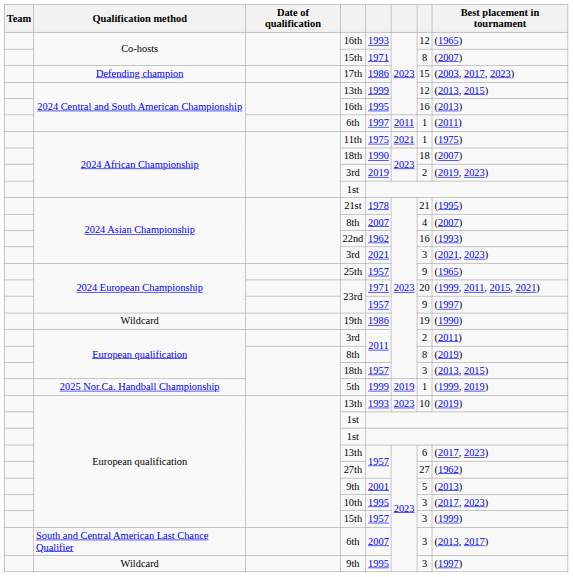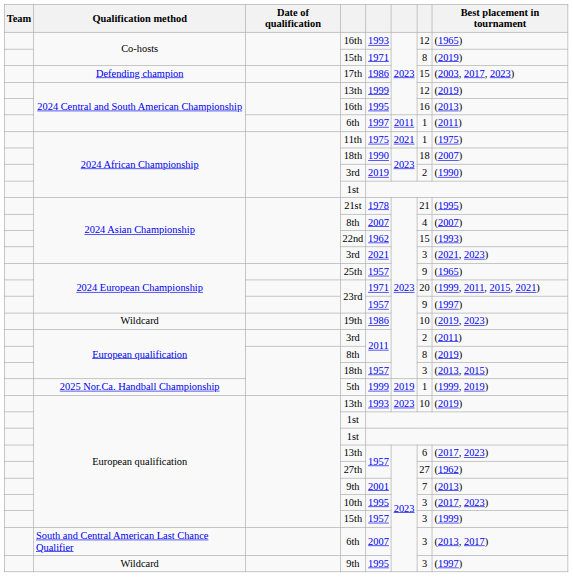 <table class="wikitable sortable">
 <tr>
 <th>Team</th>
 <th>Qualification method</th>
 <th>Date of qualification</th>
 <th></th>
 <th></th>
 <th></th>
 <th></th>
 <th>Best placement in tournament</th>
 </tr>
 <tr>
 <td></td>
 <td rowspan=2 align="center">Co-hosts</td>
 <td rowspan=2 align="center"></td>
 <td align="center">16th</td>
 <td align="center"><a href='#'>1993</a></td>
 <td rowspan=5 align="center"><a href='#'>2023</a></td>
 <td align="center">12</td>
 <td> (<a href='#'>1965</a>)</td>
 </tr>
 <tr>
 <td></td>
 <td align="center">15th</td>
 <td align="center"><a href='#'>1971</a></td>
 <td align="center">8</td>
-<td> (<a href='#'>2007</a>)</td>
+<td> (<a href='#'>2019</a>)</td>
 </tr>
 <tr>
 <td></td>
 <td align="center"><a href='#'>Defending champion</a></td>
 <td align="center"></td>
 <td align="center">17th</td>
 <td align="center"><a href='#'>1986</a></td>
 <td align="center">15</td>
 <td> (<a href='#'>2003</a>, <a href='#'>2017</a>, <a href='#'>2023</a>)</td>
 </tr>
 <tr>
 <td></td>
 <td rowspan="3" align="center"><a href='#'>2024 Central and South American Championship</a></td>
 <td rowspan="2" align="center"></td>
 <td align="center">13th</td>
 <td align="center"><a href='#'>1999</a></td>
 <td align="center">12</td>
-<td> (<a href='#'>2013</a>, <a href='#'>2015</a>)</td>
+<td> (<a href='#'>2019</a>)</td>
 </tr>
 <tr>
 <td></td>
 <td align="center">16th</td>
 <td align="center"><a href='#'>1995</a></td>
 <td align="center">16</td>
 <td> (<a href='#'>2013</a>)</td>
 </tr>
 <tr>
 <td></td>
 <td align="center"></td>
 <td align="center">6th</td>
 <td align="center"><a href='#'>1997</a></td>
 <td align="center"><a href='#'>2011</a></td>
 <td align="center">1</td>
 <td> (<a href='#'>2011</a>)</td>
 </tr>
 <tr>
 <td></td>
 <td rowspan=4 align="center"><a href='#'>2024 African Championship</a></td>
 <td rowspan=4 align="center"></td>
 <td align="center">11th</td>
 <td align="center"><a href='#'>1975</a></td>
 <td align="center"><a href='#'>2021</a></td>
 <td align="center">1</td>
 <td> (<a href='#'>1975</a>)</td>
 </tr>
 <tr>
 <td></td>
 <td align="center">18th</td>
 <td align="center"><a href='#'>1990</a></td>
 <td rowspan=2 align="center"><a href='#'>2023</a></td>
 <td align="center">18</td>
 <td> (<a href='#'>2007</a>)</td>
 </tr>
 <tr>
 <td></td>
 <td align="center">3rd</td>
 <td align="center"><a href='#'>2019</a></td>
 <td align="center">2</td>
-<td> (<a href='#'>2019</a>, <a href='#'>2023</a>)</td>
+<td> (<a href='#'>1990</a>)</td>
 </tr>
 <tr>
 <td></td>
 <td align="center">1st</td>
 <td align="center" colspan=4></td>
 </tr>
 <tr>
 <td></td>
 <td rowspan=4 align="center"><a href='#'>2024 Asian Championship</a></td>
 <td rowspan=4 align="center"></td>
 <td align="center">21st</td>
 <td align="center"><a href='#'>1978</a></td>
 <td rowspan=11 align="center"><a href='#'>2023</a></td>
 <td align="center">21</td>
 <td> (<a href='#'>1995</a>)</td>
 </tr>
 <tr>
 <td></td>
 <td align="center">8th</td>
 <td align="center"><a href='#'>2007</a></td>
 <td align="center">4</td>
 <td> (<a href='#'>2007</a>)</td>
 </tr>
 <tr>
 <td></td>
 <td align="center">22nd</td>
 <td align="center"><a href='#'>1962</a></td>
-<td align="center">16</td>
+<td align="center">15</td>
 <td> (<a href='#'>1993</a>)</td>
 </tr>
 <tr>
 <td></td>
 <td align="center">3rd</td>
 <td align="center"><a href='#'>2021</a></td>
 <td align="center">3</td>
 <td> (<a href='#'>2021</a>, <a href='#'>2023</a>)</td>
 </tr>
 <tr>
 <td></td>
 <td rowspan=3 align="center"><a href='#'>2024 European Championship</a></td>
 <td align="center"></td>
 <td align="center">25th</td>
 <td align="center"><a href='#'>1957</a></td>
 <td align="center">9</td>
 <td> (<a href='#'>1965</a>)</td>
 </tr>
 <tr>
 <td></td>
 <td align="center"></td>
 <td rowspan=2 align="center">23rd</td>
 <td align="center"><a href='#'>1971</a></td>
 <td align="center">20</td>
 <td> (<a href='#'>1999</a>, <a href='#'>2011</a>, <a href='#'>2015</a>, <a href='#'>2021</a>)</td>
 </tr>
 <tr>
 <td></td>
 <td align="center"></td>
 <td align="center"><a href='#'>1957</a></td>
 <td align="center">9</td>
 <td> (<a href='#'>1997</a>)</td>
 </tr>
 <tr>
 <td></td>
 <td align="center">Wildcard</td>
 <td align="center"></td>
 <td align="center">19th</td>
 <td align="center"><a href='#'>1986</a></td>
-<td align="center">19</td>
-<td> (<a href='#'>1990</a>)</td>
+<td align="center">10</td>
+<td> (<a href='#'>2019</a>, <a href='#'>2023</a>)</td>
 </tr>
 <tr>
 <td></td>
 <td align="center" rowspan=3><a href='#'>European qualification</a></td>
 <td align="center"></td>
 <td align="center">3rd</td>
 <td align="center" rowspan=2><a href='#'>2011</a></td>
 <td align="center">2</td>
 <td> (<a href='#'>2011</a>)</td>
 </tr>
 <tr>
 <td></td>
 <td rowspan="3" align="center"></td>
 <td align="center">8th</td>
 <td align="center">8</td>
 <td> (<a href='#'>2019</a>)</td>
 </tr>
 <tr>
 <td></td>
 <td align="center">18th</td>
 <td align="center"><a href='#'>1957</a></td>
 <td align="center">3</td>
 <td> (<a href='#'>2013</a>, <a href='#'>2015</a>)</td>
 </tr>
 <tr>
 <td></td>
 <td align="center"><a href='#'>2025 Nor.Ca. Handball Championship</a></td>
 <td align="center">5th</td>
 <td align="center"><a href='#'>1999</a></td>
 <td align="center"><a href='#'>2019</a></td>
 <td align="center">1</td>
 <td> (<a href='#'>1999</a>, <a href='#'>2019</a>)</td>
 </tr>
 <tr>
 <td></td>
 <td rowspan="8" align="center">European qualification</td>
 <td rowspan="8" align="center"></td>
 <td align="center">13th</td>
 <td align="center"><a href='#'>1993</a></td>
 <td align="center"><a href='#'>2023</a></td>
 <td align="center">10</td>
 <td> (<a href='#'>2019</a>)</td>
 </tr>
 <tr>
 <td></td>
 <td align="center">1st</td>
 <td align="center" colspan=6></td>
 </tr>
 <tr>
 <td></td>
 <td align="center">1st</td>
 <td align="center" colspan=6></td>
 </tr>
 <tr>
 <td></td>
 <td align="center">13th</td>
 <td rowspan=2 align="center"><a href='#'>1957</a></td>
 <td align="center" rowspan=7><a href='#'>2023</a></td>
 <td align="center">6</td>
 <td> (<a href='#'>2017</a>, <a href='#'>2023</a>)</td>
 </tr>
 <tr>
 <td></td>
 <td align="center">27th</td>
 <td align="center">27</td>
 <td> (<a href='#'>1962</a>)</td>
 </tr>
 <tr>
 <td></td>
 <td align="center">9th</td>
 <td align="center"><a href='#'>2001</a></td>
-<td align="center">5</td>
+<td align="center">7</td>
 <td> (<a href='#'>2013</a>)</td>
 </tr>
 <tr>
 <td></td>
 <td align="center">10th</td>
 <td align="center"><a href='#'>1995</a></td>
 <td align="center">3</td>
 <td> (<a href='#'>2017</a>, <a href='#'>2023</a>)</td>
 </tr>
 <tr>
 <td></td>
 <td align="center">15th</td>
 <td align="center"><a href='#'>1957</a></td>
 <td align="center">3</td>
 <td> (<a href='#'>1999</a>)</td>
 </tr>
 <tr>
 <td></td>
 <td><a href='#'>South and Central American Last Chance Qualifier</a></td>
 <td align="center"></td>
 <td align="center">6th</td>
 <td align="center"><a href='#'>2007</a></td>
 <td align="center">3</td>
 <td> (<a href='#'>2013</a>, <a href='#'>2017</a>)</td>
 </tr>
 <tr>
 <td></td>
 <td align="center">Wildcard</td>
 <td align="center"></td>
 <td align="center">9th</td>
 <td align="center"><a href='#'>1995</a></td>
 <td align="center">3</td>
 <td> (<a href='#'>1997</a>)</td>
 </tr>
 </table>
